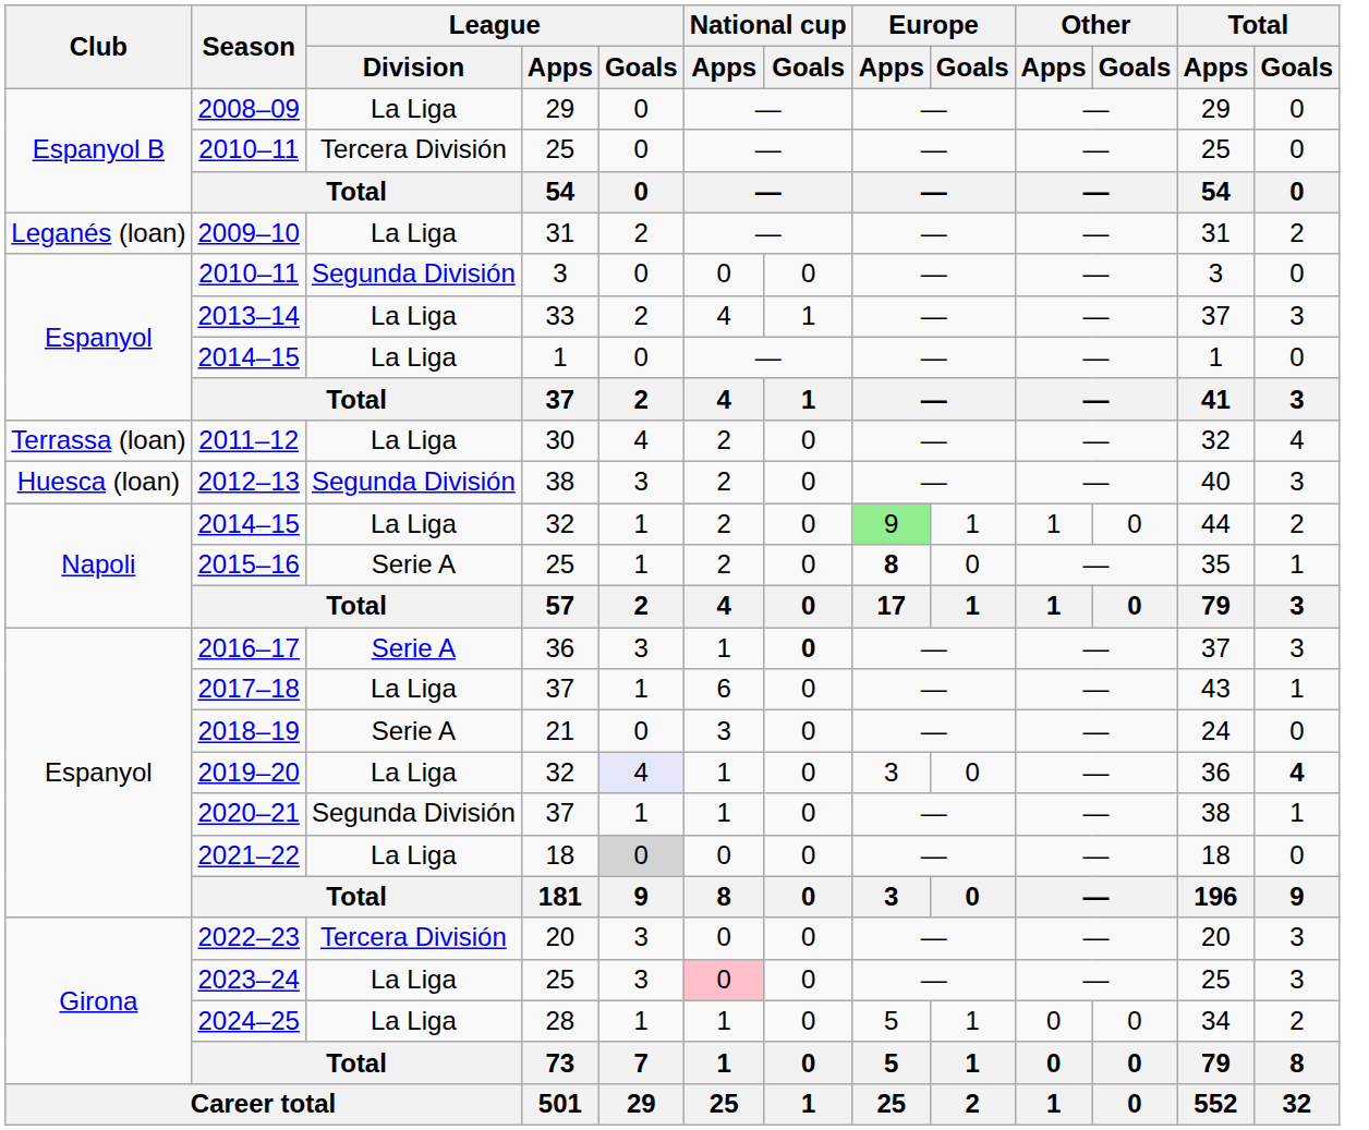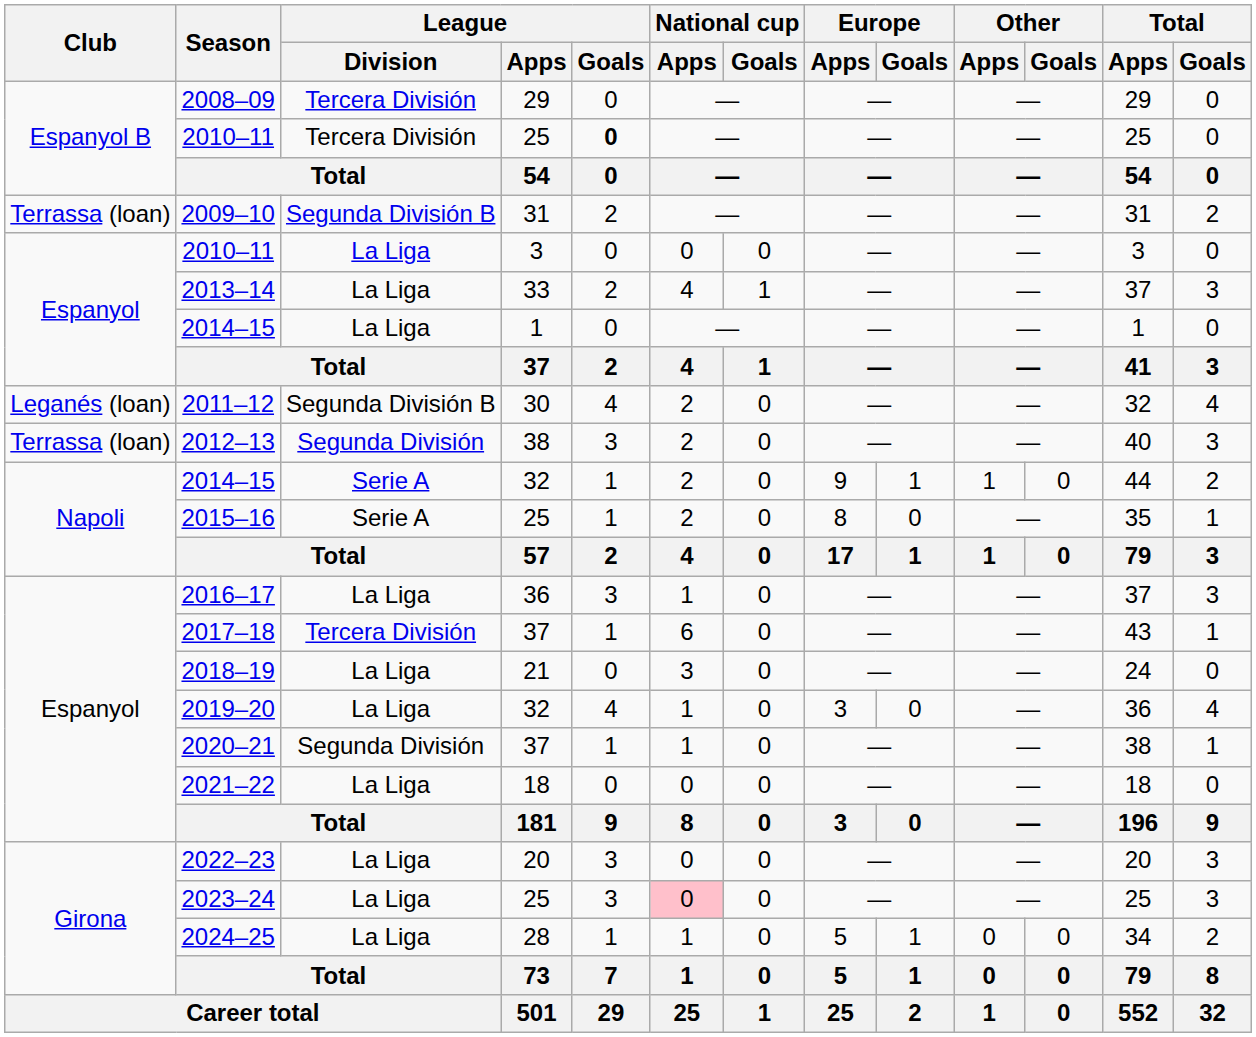 <table class="wikitable" style="text-align:center">
 <tr>
 <th rowspan="2">Club</th>
 <th rowspan="2">Season</th>
 <th colspan="3">League</th>
 <th colspan="2">National cup</th>
 <th colspan="2">Europe</th>
 <th colspan="2">Other</th>
 <th colspan="2">Total</th>
 </tr>
 <tr>
 <th>Division</th>
 <th>Apps</th>
 <th>Goals</th>
 <th>Apps</th>
 <th>Goals</th>
 <th>Apps</th>
 <th>Goals</th>
 <th>Apps</th>
 <th>Goals</th>
 <th>Apps</th>
 <th>Goals</th>
 </tr>
 <tr>
 <td rowspan=3><a href='#'>Espanyol B</a></td>
 <td><a href='#'>2008–09</a></td>
-<td>La Liga</td>
+<td><a href='#'>Tercera División</a></td>
 <td>29</td>
 <td>0</td>
 <td colspan=2>—</td>
 <td colspan=2>—</td>
 <td colspan=2>—</td>
 <td>29</td>
 <td>0</td>
 </tr>
 <tr>
 <td><a href='#'>2010–11</a></td>
 <td>Tercera División</td>
 <td>25</td>
-<td>0</td>
+<td><strong>0</strong></td>
 <td colspan=2>—</td>
 <td colspan=2>—</td>
 <td colspan=2>—</td>
 <td>25</td>
 <td>0</td>
 </tr>
 <tr>
 <th colspan=2>Total</th>
 <th>54</th>
 <th>0</th>
 <th colspan=2>—</th>
 <th colspan=2>—</th>
 <th colspan=2>—</th>
 <th>54</th>
 <th>0</th>
 </tr>
 <tr>
-<td><a href='#'>Leganés</a> (loan)</td>
+<td><a href='#'>Terrassa</a> (loan)</td>
 <td><a href='#'>2009–10</a></td>
-<td>La Liga</td>
+<td><a href='#'>Segunda División B</a></td>
 <td>31</td>
 <td>2</td>
 <td colspan=2>—</td>
 <td colspan=2>—</td>
 <td colspan=2>—</td>
 <td>31</td>
 <td>2</td>
 </tr>
 <tr>
 <td rowspan=4><a href='#'>Espanyol</a></td>
 <td><a href='#'>2010–11</a></td>
-<td><a href='#'>Segunda División</a></td>
+<td><a href='#'>La Liga</a></td>
 <td>3</td>
 <td>0</td>
 <td>0</td>
 <td>0</td>
 <td colspan=2>—</td>
 <td colspan=2>—</td>
 <td>3</td>
 <td>0</td>
 </tr>
 <tr>
 <td><a href='#'>2013–14</a></td>
 <td>La Liga</td>
 <td>33</td>
 <td>2</td>
 <td>4</td>
 <td>1</td>
 <td colspan=2>—</td>
 <td colspan=2>—</td>
 <td>37</td>
 <td>3</td>
 </tr>
 <tr>
 <td><a href='#'>2014–15</a></td>
 <td>La Liga</td>
 <td>1</td>
 <td>0</td>
 <td colspan=2>—</td>
 <td colspan=2>—</td>
 <td colspan=2>—</td>
 <td>1</td>
 <td>0</td>
 </tr>
 <tr>
 <th colspan=2>Total</th>
 <th>37</th>
 <th>2</th>
 <th>4</th>
 <th>1</th>
 <th colspan=2>—</th>
 <th colspan=2>—</th>
 <th>41</th>
 <th>3</th>
 </tr>
 <tr>
-<td><a href='#'>Terrassa</a> (loan)</td>
+<td><a href='#'>Leganés</a> (loan)</td>
 <td><a href='#'>2011–12</a></td>
-<td>La Liga</td>
+<td>Segunda División B</td>
 <td>30</td>
 <td>4</td>
 <td>2</td>
 <td>0</td>
 <td colspan=2>—</td>
 <td colspan=2>—</td>
 <td>32</td>
 <td>4</td>
 </tr>
 <tr>
-<td><a href='#'>Huesca</a> (loan)</td>
+<td><a href='#'>Terrassa</a> (loan)</td>
 <td><a href='#'>2012–13</a></td>
 <td><a href='#'>Segunda División</a></td>
 <td>38</td>
 <td>3</td>
 <td>2</td>
 <td>0</td>
 <td colspan=2>—</td>
 <td colspan=2>—</td>
 <td>40</td>
 <td>3</td>
 </tr>
 <tr>
 <td rowspan=3><a href='#'>Napoli</a></td>
 <td><a href='#'>2014–15</a></td>
-<td>La Liga</td>
+<td><a href='#'>Serie A</a></td>
 <td>32</td>
 <td>1</td>
 <td>2</td>
 <td>0</td>
-<td style="background: lightgreen;">9</td>
+<td>9</td>
 <td>1</td>
 <td>1</td>
 <td>0</td>
 <td>44</td>
 <td>2</td>
 </tr>
 <tr>
 <td><a href='#'>2015–16</a></td>
 <td>Serie A</td>
 <td>25</td>
 <td>1</td>
 <td>2</td>
 <td>0</td>
-<td><strong>8</strong></td>
+<td>8</td>
 <td>0</td>
 <td colspan=2>—</td>
 <td>35</td>
 <td>1</td>
 </tr>
 <tr>
 <th colspan=2>Total</th>
 <th>57</th>
 <th>2</th>
 <th>4</th>
 <th>0</th>
 <th>17</th>
 <th>1</th>
 <th>1</th>
 <th>0</th>
 <th>79</th>
 <th>3</th>
 </tr>
 <tr>
 <td rowspan=7>Espanyol</td>
 <td><a href='#'>2016–17</a></td>
-<td><a href='#'>Serie A</a></td>
+<td>La Liga</td>
 <td>36</td>
 <td>3</td>
 <td>1</td>
-<td><strong>0</strong></td>
+<td>0</td>
 <td colspan=2>—</td>
 <td colspan=2>—</td>
 <td>37</td>
 <td>3</td>
 </tr>
 <tr>
 <td><a href='#'>2017–18</a></td>
-<td>La Liga</td>
+<td><a href='#'>Tercera División</a></td>
 <td>37</td>
 <td>1</td>
 <td>6</td>
 <td>0</td>
 <td colspan=2>—</td>
 <td colspan=2>—</td>
 <td>43</td>
 <td>1</td>
 </tr>
 <tr>
 <td><a href='#'>2018–19</a></td>
-<td>Serie A</td>
+<td>La Liga</td>
 <td>21</td>
 <td>0</td>
 <td>3</td>
 <td>0</td>
 <td colspan=2>—</td>
 <td colspan=2>—</td>
 <td>24</td>
 <td>0</td>
 </tr>
 <tr>
 <td><a href='#'>2019–20</a></td>
 <td>La Liga</td>
 <td>32</td>
-<td style="background: lavender;">4</td>
+<td>4</td>
 <td>1</td>
 <td>0</td>
 <td>3</td>
 <td>0</td>
 <td colspan=2>—</td>
 <td>36</td>
-<td><strong>4</strong></td>
+<td>4</td>
 </tr>
 <tr>
 <td><a href='#'>2020–21</a></td>
 <td>Segunda División</td>
 <td>37</td>
 <td>1</td>
 <td>1</td>
 <td>0</td>
 <td colspan=2>—</td>
 <td colspan=2>—</td>
 <td>38</td>
 <td>1</td>
 </tr>
 <tr>
 <td><a href='#'>2021–22</a></td>
 <td>La Liga</td>
 <td>18</td>
-<td style="background: lightgrey;">0</td>
+<td>0</td>
 <td>0</td>
 <td>0</td>
 <td colspan=2>—</td>
 <td colspan=2>—</td>
 <td>18</td>
 <td>0</td>
 </tr>
 <tr>
 <th colspan=2>Total</th>
 <th>181</th>
 <th>9</th>
 <th>8</th>
 <th>0</th>
 <th>3</th>
 <th>0</th>
 <th colspan=2>—</th>
 <th>196</th>
 <th>9</th>
 </tr>
 <tr>
 <td rowspan=4><a href='#'>Girona</a></td>
 <td><a href='#'>2022–23</a></td>
-<td><a href='#'>Tercera División</a></td>
+<td>La Liga</td>
 <td>20</td>
 <td>3</td>
 <td>0</td>
 <td>0</td>
 <td colspan=2>—</td>
 <td colspan=2>—</td>
 <td>20</td>
 <td>3</td>
 </tr>
 <tr>
 <td><a href='#'>2023–24</a></td>
 <td>La Liga</td>
 <td>25</td>
 <td>3</td>
 <td style="background: pink;">0</td>
 <td>0</td>
 <td colspan=2>—</td>
 <td colspan=2>—</td>
 <td>25</td>
 <td>3</td>
 </tr>
 <tr>
 <td><a href='#'>2024–25</a></td>
 <td>La Liga</td>
 <td>28</td>
 <td>1</td>
 <td>1</td>
 <td>0</td>
 <td>5</td>
 <td>1</td>
 <td>0</td>
 <td>0</td>
 <td>34</td>
 <td>2</td>
 </tr>
 <tr>
 <th colspan=2>Total</th>
 <th>73</th>
 <th>7</th>
 <th>1</th>
 <th>0</th>
 <th>5</th>
 <th>1</th>
 <th>0</th>
 <th>0</th>
 <th>79</th>
 <th>8</th>
 </tr>
 <tr>
 <th colspan=3>Career total</th>
 <th>501</th>
 <th>29</th>
 <th>25</th>
 <th>1</th>
 <th>25</th>
 <th>2</th>
 <th>1</th>
 <th>0</th>
 <th>552</th>
 <th>32</th>
 </tr>
 </table>
